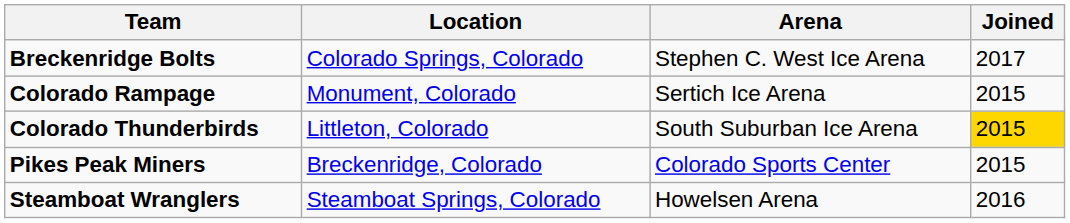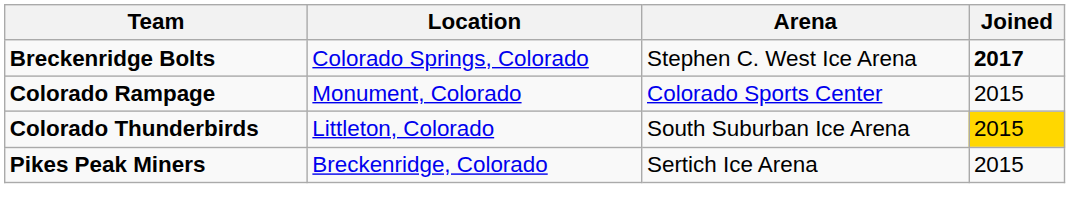 <table class="wikitable" style="width: 60%">
 <tr>
 <th>Team</th>
 <th>Location</th>
 <th>Arena</th>
 <th>Joined</th>
 </tr>
 <tr>
 <td><strong>Breckenridge Bolts</strong></td>
 <td><a href='#'>Colorado Springs, Colorado</a></td>
 <td>Stephen C. West Ice Arena</td>
-<td>2017</td>
+<td><strong>2017</strong></td>
 </tr>
 <tr>
 <td><strong>Colorado Rampage</strong></td>
 <td><a href='#'>Monument, Colorado</a></td>
-<td>Sertich Ice Arena</td>
+<td><a href='#'>Colorado Sports Center</a></td>
 <td>2015</td>
 </tr>
 <tr>
 <td><strong>Colorado Thunderbirds</strong></td>
 <td><a href='#'>Littleton, Colorado</a></td>
 <td>South Suburban Ice Arena</td>
 <td style="background: gold;">2015</td>
 </tr>
 <tr>
 <td><strong>Pikes Peak Miners</strong></td>
 <td><a href='#'>Breckenridge, Colorado</a></td>
-<td><a href='#'>Colorado Sports Center</a></td>
+<td>Sertich Ice Arena</td>
 <td>2015</td>
 </tr>
-<tr>
-<td><strong>Steamboat Wranglers</strong></td>
-<td><a href='#'>Steamboat Springs, Colorado</a></td>
-<td>Howelsen Arena</td>
-<td>2016</td>
-</tr>
 </table>
